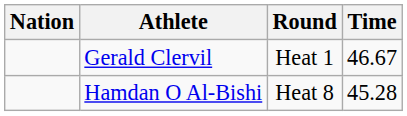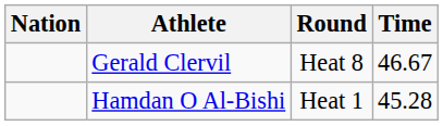 <table class="wikitable sortable" style="text-align:center">
 <tr>
 <th>Nation</th>
 <th>Athlete</th>
 <th>Round</th>
 <th>Time</th>
 </tr>
 <tr>
 <td align=left></td>
 <td align=left><a href='#'>Gerald Clervil</a></td>
-<td>Heat 1</td>
+<td>Heat 8</td>
 <td>46.67</td>
 </tr>
 <tr>
 <td align=left></td>
 <td align=left><a href='#'>Hamdan O Al-Bishi</a></td>
-<td>Heat 8</td>
+<td>Heat 1</td>
 <td>45.28</td>
 </tr>
 </table>
